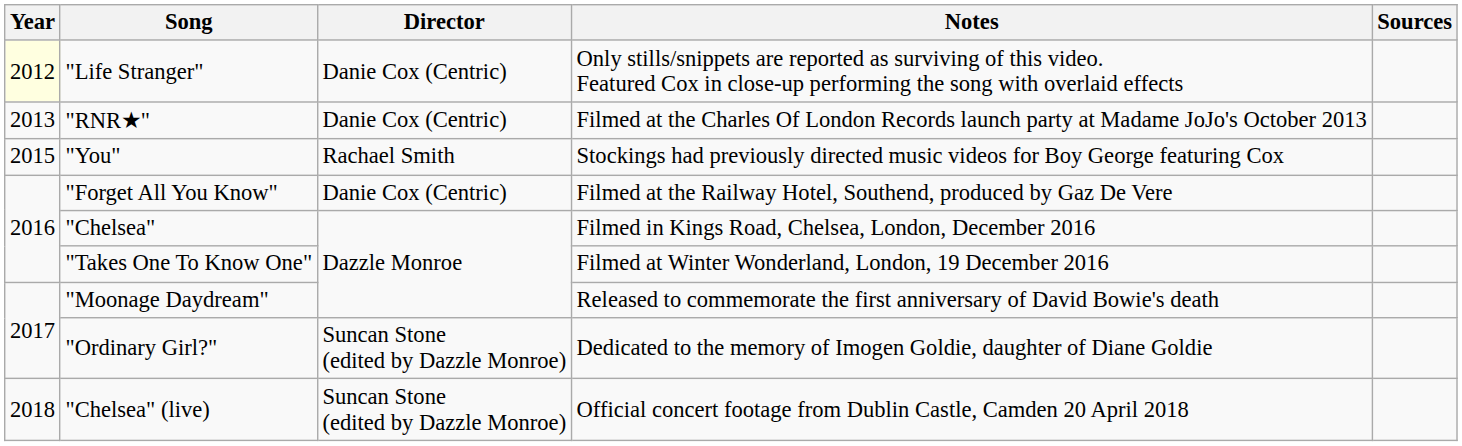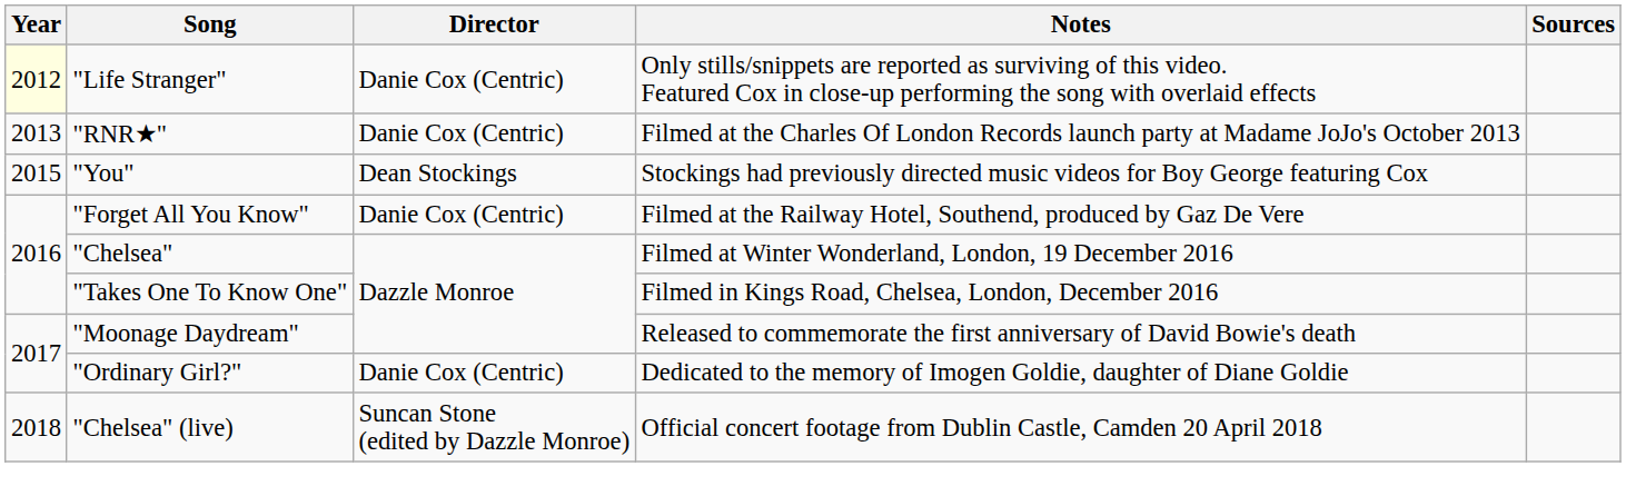 <table class="wikitable">
 <tr>
 <th>Year</th>
 <th>Song</th>
 <th>Director</th>
 <th>Notes</th>
 <th>Sources</th>
 </tr>
 <tr>
 <td style="background: lightyellow;">2012</td>
 <td>"Life Stranger"</td>
 <td>Danie Cox (Centric)</td>
 <td>Only stills/snippets are reported as surviving of this video. <br>Featured Cox in close-up performing the song with overlaid effects</td>
 <td></td>
 </tr>
 <tr>
 <td>2013</td>
 <td>"RNR★"</td>
 <td>Danie Cox (Centric)</td>
 <td>Filmed at the Charles Of London Records launch party at Madame JoJo's October 2013</td>
 <td></td>
 </tr>
 <tr>
 <td>2015</td>
 <td>"You"</td>
-<td>Rachael Smith</td>
+<td>Dean Stockings</td>
 <td>Stockings had previously directed music videos for Boy George featuring Cox</td>
 <td></td>
 </tr>
 <tr>
 <td rowspan="3">2016</td>
 <td>"Forget All You Know"</td>
 <td>Danie Cox (Centric)</td>
 <td>Filmed at the Railway Hotel, Southend, produced by Gaz De Vere</td>
 <td></td>
 </tr>
 <tr>
 <td>"Chelsea"</td>
 <td rowspan="3">Dazzle Monroe</td>
-<td>Filmed in Kings Road, Chelsea, London, December 2016</td>
+<td>Filmed at Winter Wonderland, London, 19 December 2016</td>
 <td></td>
 </tr>
 <tr>
 <td>"Takes One To Know One"</td>
-<td>Filmed at Winter Wonderland, London, 19 December 2016</td>
+<td>Filmed in Kings Road, Chelsea, London, December 2016</td>
 <td></td>
 </tr>
 <tr>
 <td rowspan="2">2017</td>
 <td>"Moonage Daydream"</td>
 <td>Released to commemorate the first anniversary of David Bowie's death</td>
 <td></td>
 </tr>
 <tr>
 <td>"Ordinary Girl?"</td>
-<td>Suncan Stone <br>(edited by Dazzle Monroe)</td>
+<td>Danie Cox (Centric)</td>
 <td>Dedicated to the memory of Imogen Goldie, daughter of Diane Goldie</td>
 <td></td>
 </tr>
 <tr>
 <td>2018</td>
 <td>"Chelsea" (live)</td>
 <td>Suncan Stone <br>(edited by Dazzle Monroe)</td>
 <td>Official concert footage from Dublin Castle, Camden 20 April 2018</td>
 <td></td>
 </tr>
 </table>
